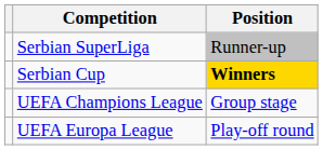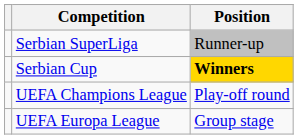 <table class="wikitable">
 <tr>
 <th></th>
 <th>Competition</th>
 <th>Position</th>
 </tr>
 <tr>
 <td></td>
 <td><a href='#'>Serbian SuperLiga</a></td>
 <td bgcolor=silver>Runner-up</td>
 </tr>
 <tr>
 <td></td>
 <td><a href='#'>Serbian Cup</a></td>
 <td bgcolor=gold><strong>Winners</strong></td>
 </tr>
 <tr>
 <td></td>
 <td><a href='#'>UEFA Champions League</a></td>
-<td><a href='#'>Group stage</a></td>
+<td><a href='#'>Play-off round</a></td>
 </tr>
 <tr>
 <td></td>
 <td><a href='#'>UEFA Europa League</a></td>
-<td><a href='#'>Play-off round</a></td>
+<td><a href='#'>Group stage</a></td>
 </tr>
 </table>
